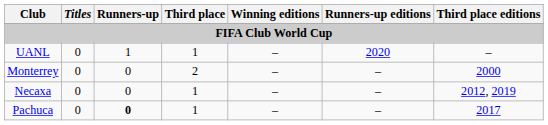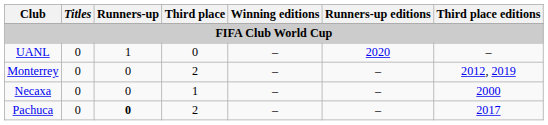 <table class="wikitable" style="text-align: center;">
 <tr>
 <th>Club</th>
 <th><em>Titles</em></th>
 <th>Runners-up</th>
 <th>Third place</th>
 <th>Winning editions</th>
 <th>Runners-up editions</th>
 <th>Third place editions</th>
 </tr>
 <tr>
 </tr>
 <tr bgcolor=#cccccc align=center>
 <td colspan=7><strong>FIFA Club World Cup</strong></td>
 </tr>
 <tr>
 <td><a href='#'>UANL</a></td>
 <td>0</td>
 <td>1</td>
-<td>1</td>
+<td>0</td>
 <td>–</td>
 <td><a href='#'>2020</a></td>
 <td>–</td>
 </tr>
 <tr>
 <td><a href='#'>Monterrey</a></td>
 <td>0</td>
 <td>0</td>
 <td>2</td>
 <td>–</td>
 <td>–</td>
-<td><a href='#'>2000</a></td>
+<td><a href='#'>2012</a>, <a href='#'>2019</a></td>
 </tr>
 <tr>
 <td><a href='#'>Necaxa</a></td>
 <td>0</td>
 <td>0</td>
 <td>1</td>
 <td>–</td>
 <td>–</td>
-<td><a href='#'>2012</a>, <a href='#'>2019</a></td>
+<td><a href='#'>2000</a></td>
 </tr>
 <tr>
 <td><a href='#'>Pachuca</a></td>
 <td>0</td>
 <td><strong>0</strong></td>
-<td>1</td>
+<td>2</td>
 <td>–</td>
 <td>–</td>
 <td><a href='#'>2017</a></td>
 </tr>
 </table>
